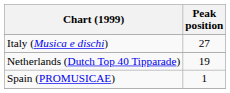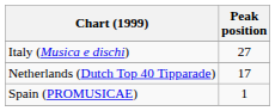 <table class="wikitable sortable">
 <tr>
 <th>Chart (1999)</th>
 <th>Peak<br>position</th>
 </tr>
 <tr>
 </tr>
 <tr>
 <td>Italy (<em><a href='#'>Musica e dischi</a></em>)</td>
 <td style="text-align:center;">27</td>
 </tr>
 <tr>
 </tr>
 <tr>
 <td>Netherlands (<a href='#'>Dutch Top 40 Tipparade</a>)</td>
-<td style="text-align:center;">19</td>
+<td style="text-align:center;">17</td>
 </tr>
 <tr>
 <td>Spain (<a href='#'>PROMUSICAE</a>)</td>
 <td style="text-align:center;">1</td>
 </tr>
 <tr>
 </tr>
 <tr>
 </tr>
 </table>
